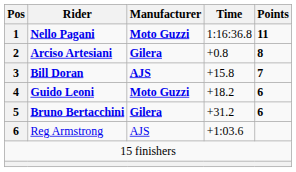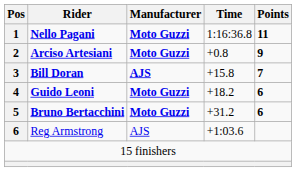 <table class="wikitable" style="font-size: 95%;">
 <tr>
 <th>Pos</th>
 <th>Rider</th>
 <th>Manufacturer</th>
 <th>Time</th>
 <th>Points</th>
 </tr>
 <tr>
 <th>1</th>
 <td> <strong><a href='#'>Nello Pagani</a></strong></td>
 <td><strong><a href='#'>Moto Guzzi</a></strong></td>
 <td>1:16:36.8</td>
 <td><strong>11</strong></td>
 </tr>
 <tr>
 <th>2</th>
 <td> <strong><a href='#'>Arciso Artesiani</a></strong></td>
-<td><strong><a href='#'>Gilera</a></strong></td>
+<td><strong><a href='#'>Moto Guzzi</a></strong></td>
 <td>+0.8</td>
-<td><strong>8</strong></td>
+<td><strong>9</strong></td>
 </tr>
 <tr>
 <th>3</th>
 <td> <strong><a href='#'>Bill Doran</a></strong></td>
 <td><strong><a href='#'>AJS</a></strong></td>
 <td>+15.8</td>
 <td><strong>7</strong></td>
 </tr>
 <tr>
 <th>4</th>
 <td> <strong><a href='#'>Guido Leoni</a></strong></td>
 <td><strong><a href='#'>Moto Guzzi</a></strong></td>
 <td>+18.2</td>
 <td><strong>6</strong></td>
 </tr>
 <tr>
 <th>5</th>
 <td> <strong><a href='#'>Bruno Bertacchini</a></strong></td>
-<td><strong><a href='#'>Gilera</a></strong></td>
+<td><strong><a href='#'>Moto Guzzi</a></strong></td>
 <td>+31.2</td>
 <td><strong>6</strong></td>
 </tr>
 <tr>
 <th>6</th>
 <td> <a href='#'>Reg Armstrong</a></td>
 <td><a href='#'>AJS</a></td>
 <td>+1:03.6</td>
 <td></td>
 </tr>
 <tr>
 <td colspan=5 align=center>15 finishers</td>
 </tr>
 <tr>
 <th colspan=5></th>
 </tr>
 </table>
